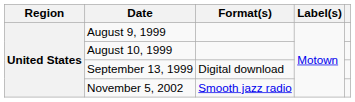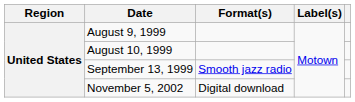 <table class="wikitable plainrowheaders">
 <tr>
 <th scope="col">Region</th>
 <th scope="col">Date</th>
 <th scope="col">Format(s)</th>
 <th scope="col">Label(s)</th>
 <th scope="col"></th>
 </tr>
 <tr>
 <th scope="row" rowspan="4">United States</th>
 <td>August 9, 1999</td>
 <td></td>
 <td rowspan="4"><a href='#'>Motown</a></td>
 <td align="center"></td>
 </tr>
 <tr>
 <td>August 10, 1999</td>
 <td></td>
 <td align="center"></td>
 </tr>
 <tr>
 <td>September 13, 1999</td>
-<td>Digital download</td>
+<td><a href='#'>Smooth jazz radio</a></td>
 <td align="center"></td>
 </tr>
 <tr>
 <td>November 5, 2002</td>
-<td><a href='#'>Smooth jazz radio</a></td>
+<td>Digital download</td>
 <td align="center"></td>
 </tr>
 </table>
